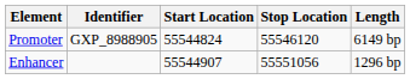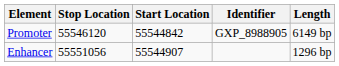 <table class="wikitable">
 <tr>
 <th>Element</th>
+<th>Stop Location</th>
+<th>Start Location</th>
 <th>Identifier</th>
-<th>Start Location</th>
-<th>Stop Location</th>
 <th>Length</th>
 </tr>
 <tr>
 <td><a href='#'>Promoter</a></td>
+<td>55546120</td>
+<td>55544842</td>
 <td>GXP_8988905</td>
-<td>55544824</td>
-<td>55546120</td>
 <td>6149 bp</td>
 </tr>
 <tr>
 <td><a href='#'>Enhancer</a></td>
+<td>55551056</td>
+<td>55544907</td>
 <td></td>
-<td>55544907</td>
-<td>55551056</td>
 <td>1296 bp</td>
 </tr>
 </table>
